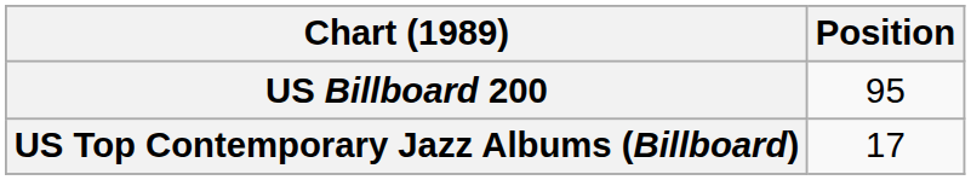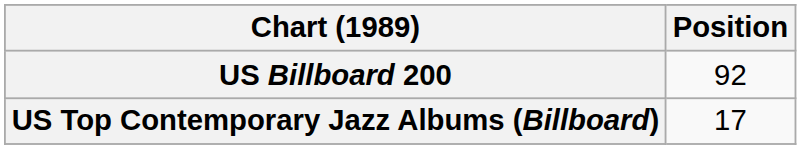 <table class="wikitable plainrowheaders" style="text-align:center">
 <tr>
 <th scope="col">Chart (1989)</th>
 <th scope="col">Position</th>
 </tr>
 <tr>
 <th scope="row">US <em>Billboard</em> 200</th>
-<td>95</td>
+<td>92</td>
 </tr>
 <tr>
 <th scope="row">US Top Contemporary Jazz Albums (<em>Billboard</em>)</th>
 <td>17</td>
 </tr>
 </table>
